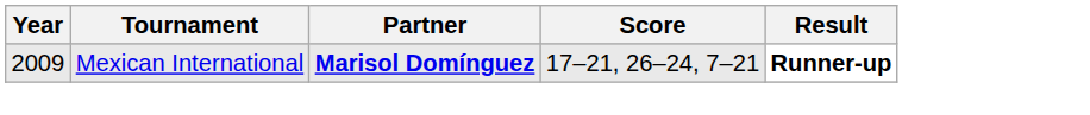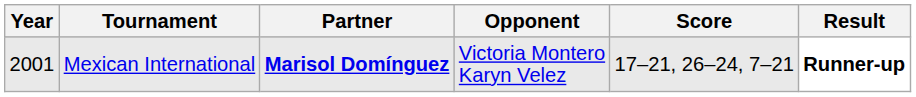 <table class="sortable wikitable" style="font-size: 90%;">
 <tr>
 <th>Year</th>
 <th>Tournament</th>
 <th>Partner</th>
+<th>Opponent</th>
 <th>Score</th>
 <th>Result</th>
 </tr>
 <tr style="background:#E9E9E9">
-<td align="center">2009</td>
+<td align="center">2001</td>
 <td align="left"><a href='#'>Mexican International</a></td>
 <td align="left"><strong> <a href='#'>Marisol Domínguez</a></strong></td>
+<td align="left"> <a href='#'>Victoria Montero</a> <br>  <a href='#'>Karyn Velez</a></td>
 <td align="left">17–21, 26–24, 7–21</td>
 <td style="text-align:left; background:white"> <strong>Runner-up</strong></td>
 </tr>
 </table>
